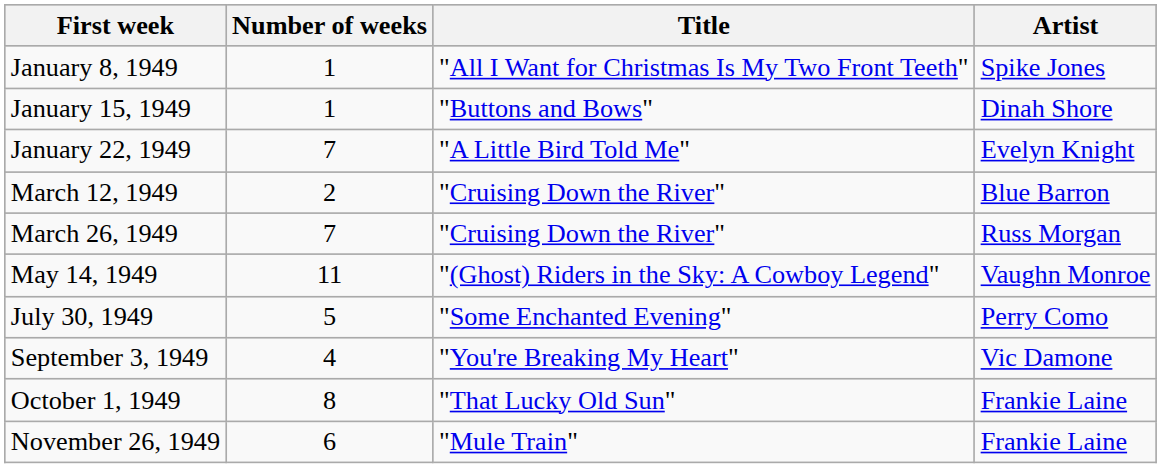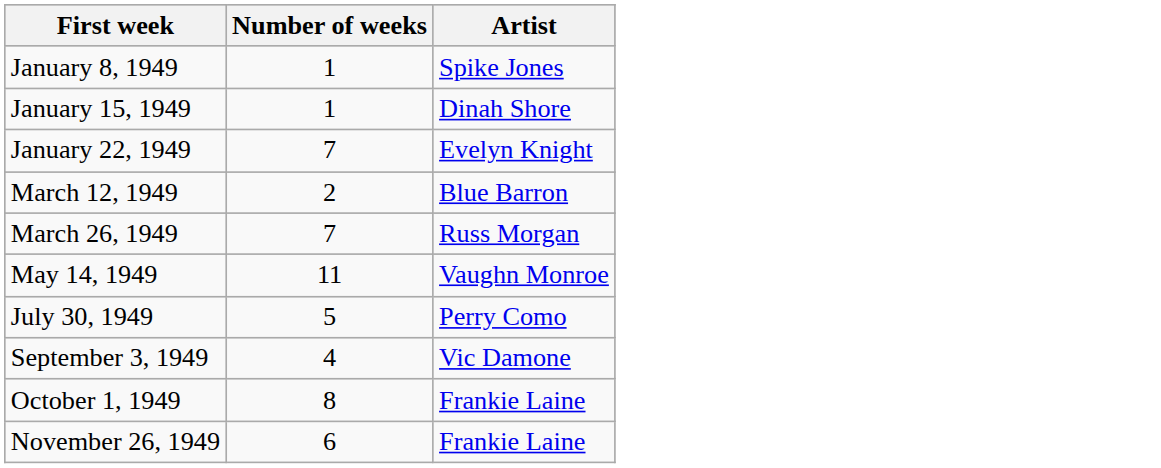 <table class="wikitable">
 <tr>
 <th>First week</th>
 <th>Number of weeks</th>
-<th>Title</th>
 <th>Artist</th>
 </tr>
 <tr>
 <td>January 8, 1949</td>
 <td align="center">1</td>
-<td>"<a href='#'>All I Want for Christmas Is My Two Front Teeth</a>"</td>
 <td><a href='#'>Spike Jones</a></td>
 </tr>
 <tr>
 <td>January 15, 1949</td>
 <td align="center">1</td>
-<td>"<a href='#'>Buttons and Bows</a>"</td>
 <td><a href='#'>Dinah Shore</a></td>
 </tr>
 <tr>
 <td>January 22, 1949</td>
 <td align="center">7</td>
-<td>"<a href='#'>A Little Bird Told Me</a>"</td>
 <td><a href='#'>Evelyn Knight</a></td>
 </tr>
 <tr>
 <td>March 12, 1949</td>
 <td align="center">2</td>
-<td>"<a href='#'>Cruising Down the River</a>"</td>
 <td><a href='#'>Blue Barron</a></td>
 </tr>
 <tr>
 <td>March 26, 1949</td>
 <td align="center">7</td>
-<td>"<a href='#'>Cruising Down the River</a>"</td>
 <td><a href='#'>Russ Morgan</a></td>
 </tr>
 <tr>
 <td>May 14, 1949</td>
 <td align="center">11</td>
-<td>"<a href='#'>(Ghost) Riders in the Sky: A Cowboy Legend</a>"</td>
 <td><a href='#'>Vaughn Monroe</a></td>
 </tr>
 <tr>
 <td>July 30, 1949</td>
 <td align="center">5</td>
-<td>"<a href='#'>Some Enchanted Evening</a>"</td>
 <td><a href='#'>Perry Como</a></td>
 </tr>
 <tr>
 <td>September 3, 1949</td>
 <td align="center">4</td>
-<td>"<a href='#'>You're Breaking My Heart</a>"</td>
 <td><a href='#'>Vic Damone</a></td>
 </tr>
 <tr>
 <td>October 1, 1949</td>
 <td align="center">8</td>
-<td>"<a href='#'>That Lucky Old Sun</a>"</td>
 <td><a href='#'>Frankie Laine</a></td>
 </tr>
 <tr>
 <td>November 26, 1949</td>
 <td align="center">6</td>
-<td>"<a href='#'>Mule Train</a>"</td>
 <td><a href='#'>Frankie Laine</a></td>
 </tr>
 </table>
